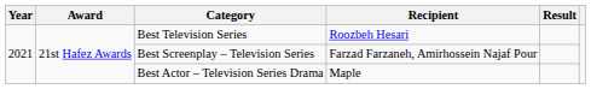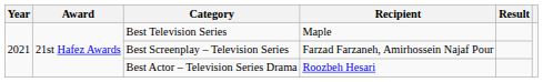 <table class="wikitable">
 <tr>
 <th>Year</th>
 <th>Award</th>
 <th>Category</th>
 <th>Recipient</th>
 <th>Result</th>
 <th></th>
 </tr>
 <tr>
 <td rowspan="3">2021</td>
 <td rowspan="3">21st <a href='#'>Hafez Awards</a></td>
 <td>Best Television Series</td>
-<td><a href='#'>Roozbeh Hesari</a></td>
+<td>Maple</td>
 <td></td>
 <td rowspan="3"></td>
 </tr>
 <tr>
 <td>Best Screenplay – Television Series</td>
 <td>Farzad Farzaneh, Amirhossein Najaf Pour</td>
 <td></td>
 </tr>
 <tr>
 <td>Best Actor – Television Series Drama</td>
-<td>Maple</td>
+<td><a href='#'>Roozbeh Hesari</a></td>
 <td></td>
 </tr>
 </table>
